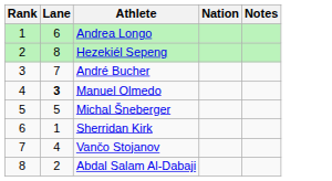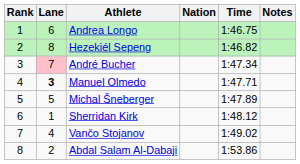 <table class="wikitable sortable" style="text-align:center">
 <tr>
 <th>Rank</th>
 <th>Lane</th>
 <th>Athlete</th>
 <th>Nation</th>
+<th>Time</th>
 <th>Notes</th>
 </tr>
 <tr bgcolor=bbf3bb>
 <td>1</td>
 <td>6</td>
 <td align=left><a href='#'>Andrea Longo</a></td>
 <td align=left></td>
+<td>1:46.75</td>
 <td></td>
 </tr>
 <tr bgcolor=bbf3bb>
 <td>2</td>
 <td>8</td>
 <td align=left><a href='#'>Hezekiél Sepeng</a></td>
 <td align=left></td>
+<td>1:46.82</td>
 <td></td>
 </tr>
 <tr>
 <td>3</td>
-<td>7</td>
+<td style="background: pink;">7</td>
 <td align=left><a href='#'>André Bucher</a></td>
 <td align=left></td>
+<td>1:47.34</td>
 <td></td>
 </tr>
 <tr>
 <td>4</td>
 <td><strong>3</strong></td>
 <td align=left><a href='#'>Manuel Olmedo</a></td>
 <td align=left></td>
+<td>1:47.71</td>
 <td></td>
 </tr>
 <tr>
 <td>5</td>
 <td>5</td>
 <td align=left><a href='#'>Michal Šneberger</a></td>
 <td align=left></td>
+<td>1:47.89</td>
 <td></td>
 </tr>
 <tr>
 <td>6</td>
 <td>1</td>
 <td align=left><a href='#'>Sherridan Kirk</a></td>
 <td align=left></td>
+<td>1:48.12</td>
 <td></td>
 </tr>
 <tr>
 <td>7</td>
 <td>4</td>
 <td align=left><a href='#'>Vančo Stojanov</a></td>
 <td align=left></td>
+<td>1:49.02</td>
 <td></td>
 </tr>
 <tr>
 <td>8</td>
 <td>2</td>
 <td align=left><a href='#'>Abdal Salam Al-Dabaji</a></td>
 <td align=left></td>
+<td>1:53.86</td>
 <td></td>
 </tr>
 </table>
